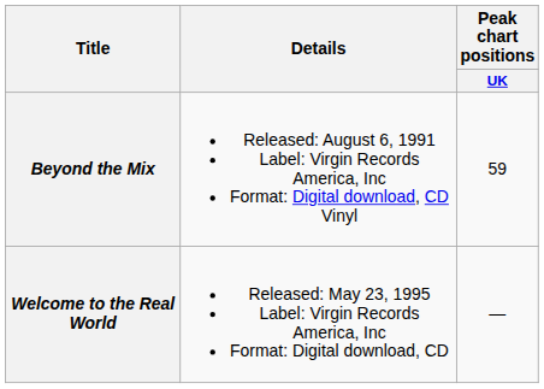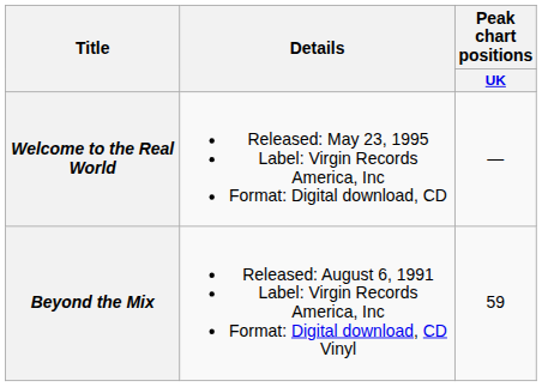 <table class="wikitable plainrowheaders" style="text-align:center;">
 <tr>
 <th scope="col" rowspan="2" style="width:10em;">Title</th>
 <th scope="col" rowspan="2" style="width:16em;">Details</th>
 <th scope="col">Peak chart positions</th>
 </tr>
 <tr>
 <th scope="col" style="width:3em;font-size:85%;"><a href='#'>UK</a></th>
 </tr>
 <tr>
+<th scope="row"><em>Welcome to the Real World</em><br></th>
+<td><br><ul><li>Released: May 23, 1995</li><li>Label: Virgin Records America, Inc</li><li>Format: Digital download, CD</li></ul></td>
+<td>—</td>
+</tr>
+<tr>
 <th scope="row"><em>Beyond the Mix</em></th>
 <td><br><ul><li>Released: August 6, 1991</li><li>Label: Virgin Records America, Inc</li><li>Format: <a href='#'>Digital download</a>, <a href='#'>CD</a> Vinyl</li></ul></td>
 <td>59<br></td>
 </tr>
-<tr>
-<th scope="row"><em>Welcome to the Real World</em><br></th>
-<td><br><ul><li>Released: May 23, 1995</li><li>Label: Virgin Records America, Inc</li><li>Format: Digital download, CD</li></ul></td>
-<td>—</td>
-</tr>
 </table>
